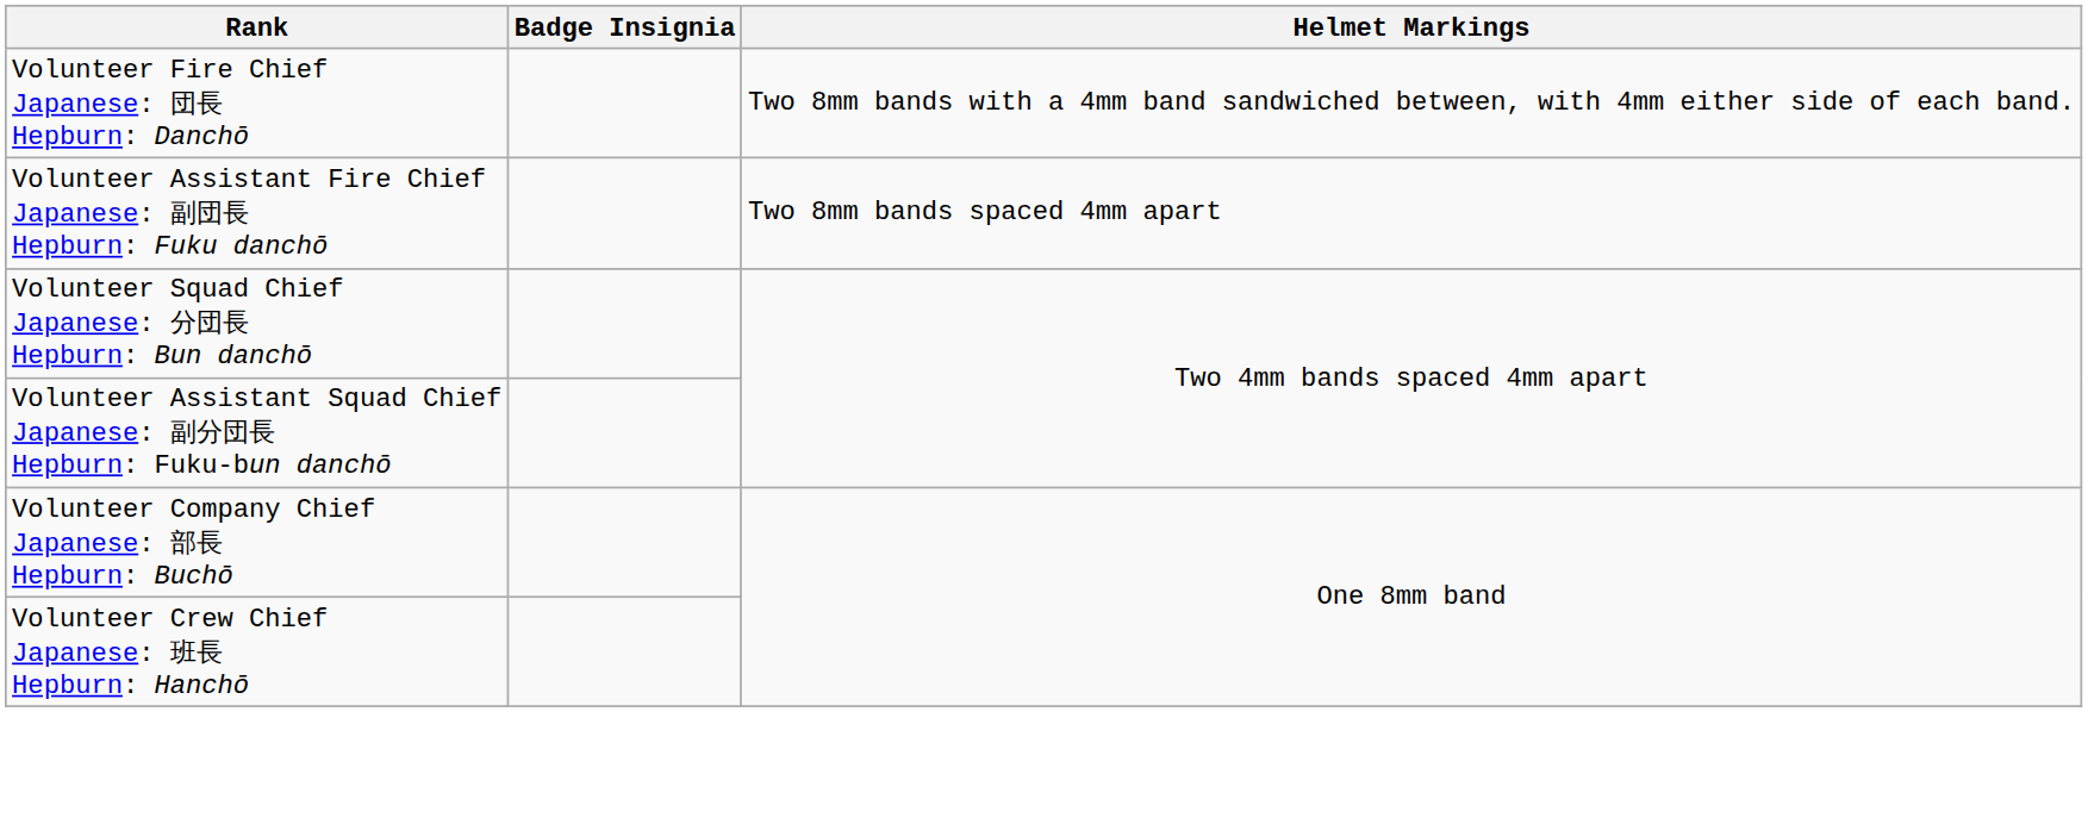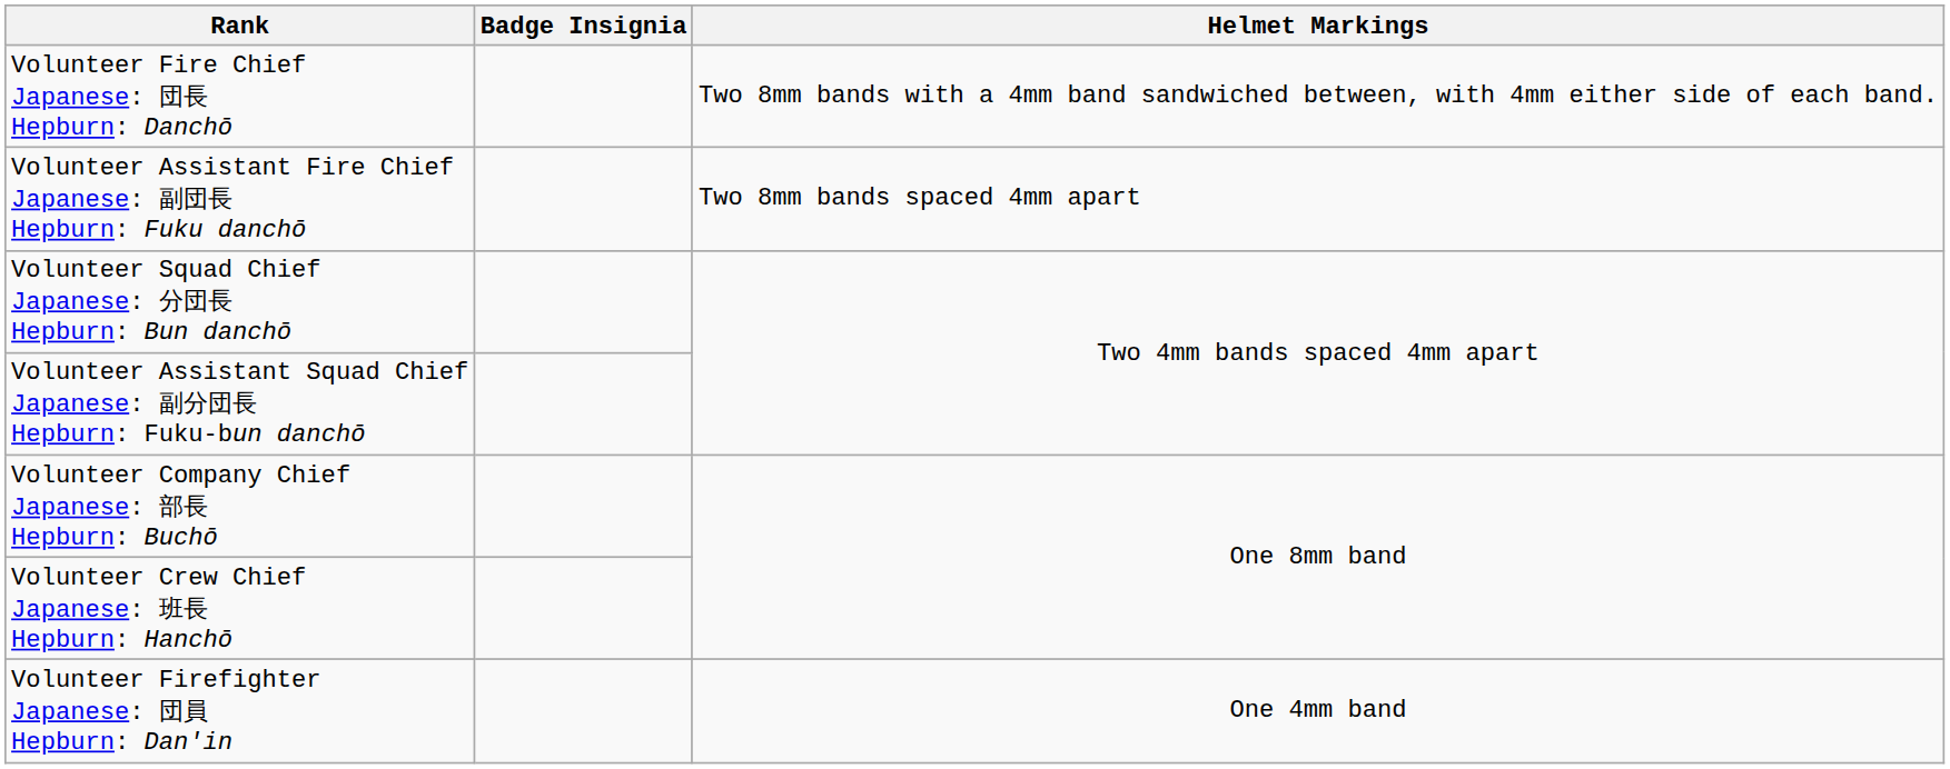 <table class=wikitable>
 <tr>
 <th>Rank</th>
 <th>Badge Insignia</th>
 <th>Helmet Markings</th>
 </tr>
 <tr>
 <td>Volunteer Fire Chief<br><a href='#'>Japanese</a>: 団長<br><a href='#'>Hepburn</a>: <em>Danchō</em></td>
 <td align="center"></td>
 <td align="center">Two 8mm bands with a 4mm band sandwiched between, with 4mm either side of each band.</td>
 </tr>
 <tr>
 <td>Volunteer Assistant Fire Chief<br><a href='#'>Japanese</a>: 副団長<br><a href='#'>Hepburn</a>: <em>Fuku danchō</em></td>
 <td align="center"></td>
 <td>Two 8mm bands spaced 4mm apart</td>
 </tr>
 <tr>
 <td>Volunteer Squad Chief<br><a href='#'>Japanese</a>: 分団長<br><a href='#'>Hepburn</a>: <em>Bun danchō</em></td>
 <td align="center"></td>
 <td rowspan="2" align="center">Two 4mm bands spaced 4mm apart</td>
 </tr>
 <tr>
 <td>Volunteer Assistant Squad Chief<br><a href='#'>Japanese</a>: 副分団長<br><a href='#'>Hepburn</a>: Fuku-b<em>un danchō</em></td>
 <td align="center"></td>
 </tr>
 <tr>
 <td>Volunteer Company Chief<br><a href='#'>Japanese</a>: 部長<br><a href='#'>Hepburn</a>: <em>Buchō</em></td>
 <td align="center"></td>
 <td rowspan="2" align="center">One 8mm band</td>
 </tr>
 <tr>
 <td>Volunteer Crew Chief<br><a href='#'>Japanese</a>: 班長<br><a href='#'>Hepburn</a>: <em>Hanchō</em></td>
 <td align="center"></td>
 </tr>
+<tr>
+<td>Volunteer Firefighter<br><a href='#'>Japanese</a>: 団員<br><a href='#'>Hepburn</a>: <em>Dan'in</em></td>
+<td align="center"></td>
+<td align="center">One 4mm band</td>
+</tr>
 </table>
